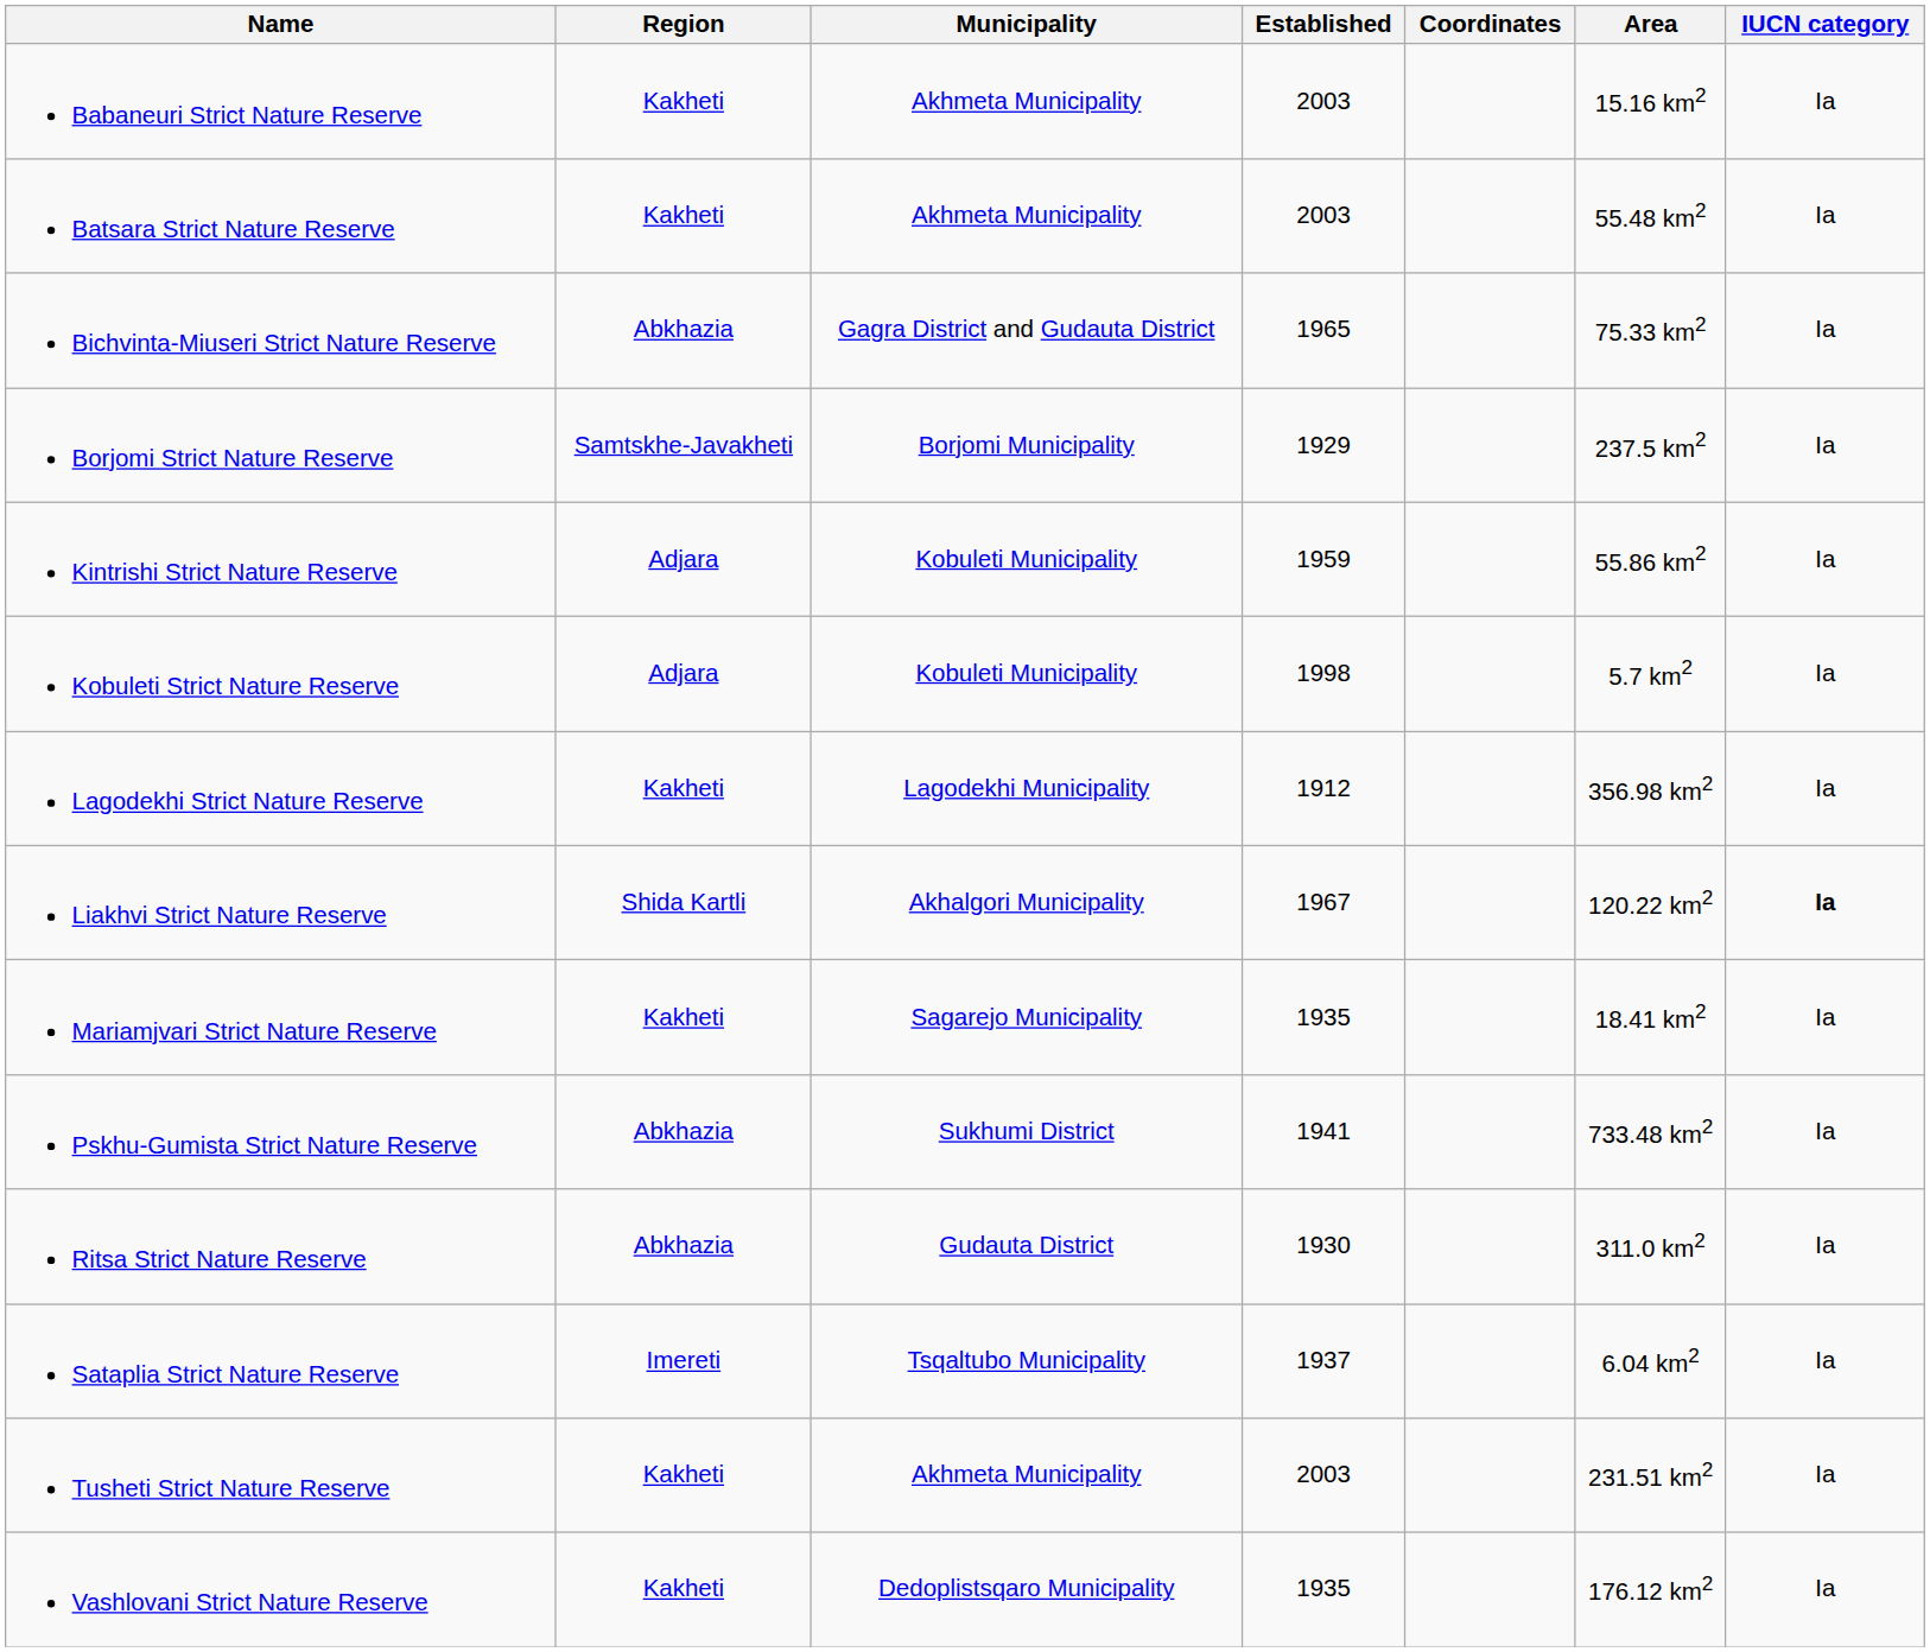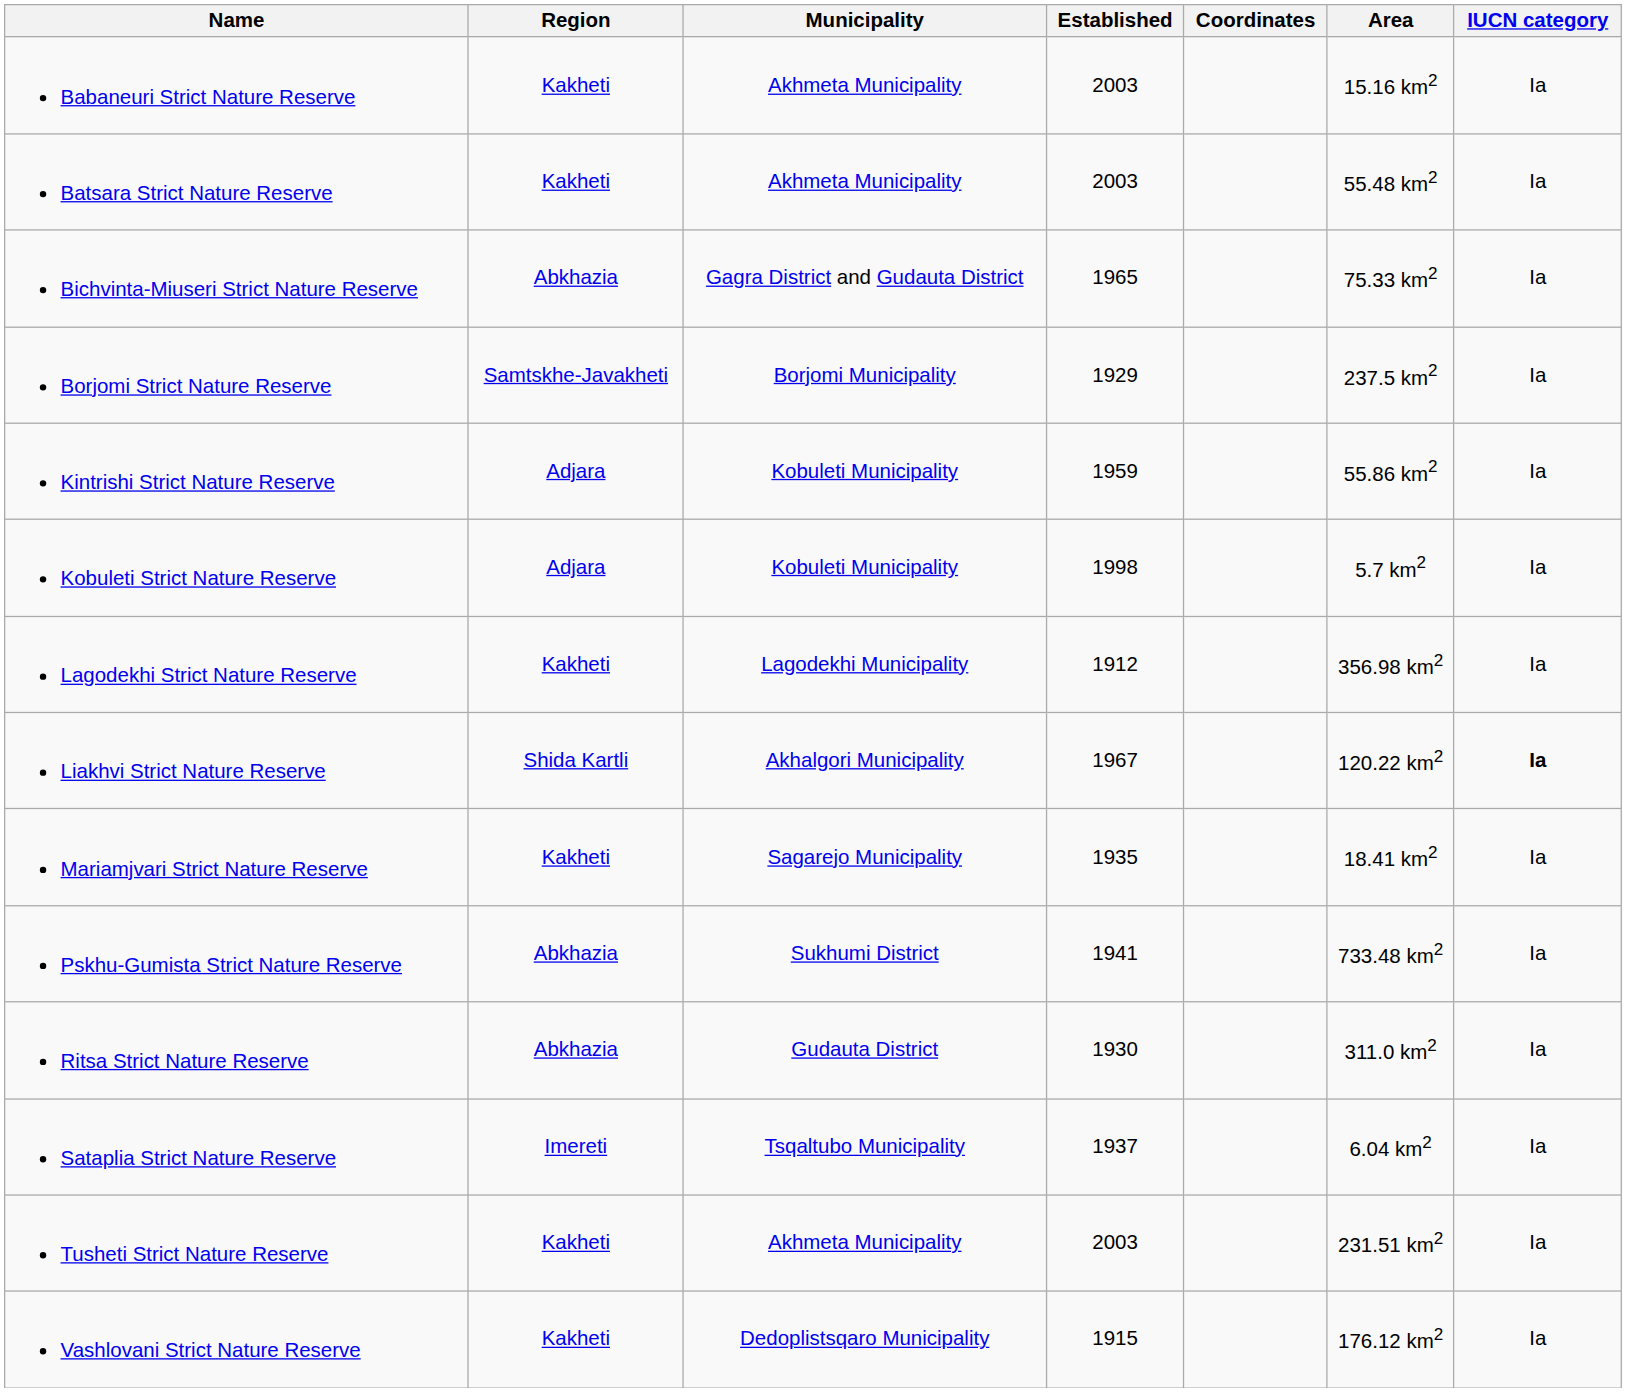 <table class="sortable wikitable" style="width:100%; margin:auto;">
 <tr>
 <th scope="col">Name</th>
 <th scope="col">Region</th>
 <th scope="col">Municipality</th>
 <th scope="col">Established</th>
 <th scope="col">Coordinates</th>
 <th scope="col">Area</th>
 <th scope="col"><a href='#'>IUCN category</a></th>
 </tr>
 <tr>
 <td align="left"><br><ul><li><a href='#'>Babaneuri Strict Nature Reserve</a></li></ul></td>
 <td align="center"><a href='#'>Kakheti</a></td>
 <td align="center"><a href='#'>Akhmeta Municipality</a></td>
 <td align="center">2003</td>
 <td align="center"></td>
 <td align="center">15.16 km<sup>2</sup></td>
 <td align="center">Ia</td>
 </tr>
 <tr>
 <td align="left"><br><ul><li><a href='#'>Batsara Strict Nature Reserve</a></li></ul></td>
 <td align="center"><a href='#'>Kakheti</a></td>
 <td align="center"><a href='#'>Akhmeta Municipality</a></td>
 <td align="center">2003</td>
 <td align="center"></td>
 <td align="center">55.48 km<sup>2</sup></td>
 <td align="center">Ia</td>
 </tr>
 <tr>
 <td align="left"><br><ul><li><a href='#'>Bichvinta-Miuseri Strict Nature Reserve</a></li></ul></td>
 <td align="center"><a href='#'>Abkhazia</a></td>
 <td align="center"><a href='#'>Gagra District</a> and <a href='#'>Gudauta District</a></td>
 <td align="center">1965</td>
 <td align="center"></td>
 <td align="center">75.33 km<sup>2</sup></td>
 <td align="center">Ia</td>
 </tr>
 <tr>
 <td align="left"><br><ul><li><a href='#'>Borjomi Strict Nature Reserve</a></li></ul></td>
 <td align="center"><a href='#'>Samtskhe-Javakheti</a></td>
 <td align="center"><a href='#'>Borjomi Municipality</a></td>
 <td align="center">1929</td>
 <td align="center"></td>
 <td align="center">237.5 km<sup>2</sup></td>
 <td align="center">Ia</td>
 </tr>
 <tr>
 <td align="left"><br><ul><li><a href='#'>Kintrishi Strict Nature Reserve</a></li></ul></td>
 <td align="center"><a href='#'>Adjara</a></td>
 <td align="center"><a href='#'>Kobuleti Municipality</a></td>
 <td align="center">1959</td>
 <td align="center"></td>
 <td align="center">55.86 km<sup>2</sup></td>
 <td align="center">Ia</td>
 </tr>
 <tr>
 <td align="left"><br><ul><li><a href='#'>Kobuleti Strict Nature Reserve</a></li></ul></td>
 <td align="center"><a href='#'>Adjara</a></td>
 <td align="center"><a href='#'>Kobuleti Municipality</a></td>
 <td align="center">1998</td>
 <td align="center"></td>
 <td align="center">5.7 km<sup>2</sup></td>
 <td align="center">Ia</td>
 </tr>
 <tr>
 <td align="left"><br><ul><li><a href='#'>Lagodekhi Strict Nature Reserve</a></li></ul></td>
 <td align="center"><a href='#'>Kakheti</a></td>
 <td align="center"><a href='#'>Lagodekhi Municipality</a></td>
 <td align="center">1912</td>
 <td align="center"></td>
 <td align="center">356.98 km<sup>2</sup></td>
 <td align="center">Ia</td>
 </tr>
 <tr>
 <td align="left"><br><ul><li><a href='#'>Liakhvi Strict Nature Reserve</a></li></ul></td>
 <td align="center"><a href='#'>Shida Kartli</a></td>
 <td align="center"><a href='#'>Akhalgori Municipality</a></td>
 <td align="center">1967</td>
 <td align="center"></td>
 <td align="center">120.22 km<sup>2</sup></td>
 <td align="center"><strong>Ia</strong></td>
 </tr>
 <tr>
 <td align="left"><br><ul><li><a href='#'>Mariamjvari Strict Nature Reserve</a></li></ul></td>
 <td align="center"><a href='#'>Kakheti</a></td>
 <td align="center"><a href='#'>Sagarejo Municipality</a></td>
 <td align="center">1935</td>
 <td align="center"></td>
 <td align="center">18.41 km<sup>2</sup></td>
 <td align="center">Ia</td>
 </tr>
 <tr>
 <td align="left"><br><ul><li><a href='#'>Pskhu-Gumista Strict Nature Reserve</a></li></ul></td>
 <td align="center"><a href='#'>Abkhazia</a></td>
 <td align="center"><a href='#'>Sukhumi District</a></td>
 <td align="center">1941</td>
 <td align="center"></td>
 <td align="center">733.48 km<sup>2</sup></td>
 <td align="center">Ia</td>
 </tr>
 <tr>
 <td align="left"><br><ul><li><a href='#'>Ritsa Strict Nature Reserve</a></li></ul></td>
 <td align="center"><a href='#'>Abkhazia</a></td>
 <td align="center"><a href='#'>Gudauta District</a></td>
 <td align="center">1930</td>
 <td align="center"></td>
 <td align="center">311.0 km<sup>2</sup></td>
 <td align="center">Ia</td>
 </tr>
 <tr>
 <td align="left"><br><ul><li><a href='#'>Sataplia Strict Nature Reserve</a></li></ul></td>
 <td align="center"><a href='#'>Imereti</a></td>
 <td align="center"><a href='#'>Tsqaltubo Municipality</a></td>
 <td align="center">1937</td>
 <td align="center"></td>
 <td align="center">6.04 km<sup>2</sup></td>
 <td align="center">Ia</td>
 </tr>
 <tr>
 <td align="left"><br><ul><li><a href='#'>Tusheti Strict Nature Reserve</a></li></ul></td>
 <td align="center"><a href='#'>Kakheti</a></td>
 <td align="center"><a href='#'>Akhmeta Municipality</a></td>
 <td align="center">2003</td>
 <td align="center"></td>
 <td align="center">231.51 km<sup>2</sup></td>
 <td align="center">Ia</td>
 </tr>
 <tr>
 <td align="left"><br><ul><li><a href='#'>Vashlovani Strict Nature Reserve</a></li></ul></td>
 <td align="center"><a href='#'>Kakheti</a></td>
 <td align="center"><a href='#'>Dedoplistsqaro Municipality</a></td>
-<td align="center">1935</td>
+<td align="center">1915</td>
 <td align="center"></td>
 <td align="center">176.12 km<sup>2</sup></td>
 <td align="center">Ia</td>
 </tr>
 <tr>
 </tr>
 </table>
